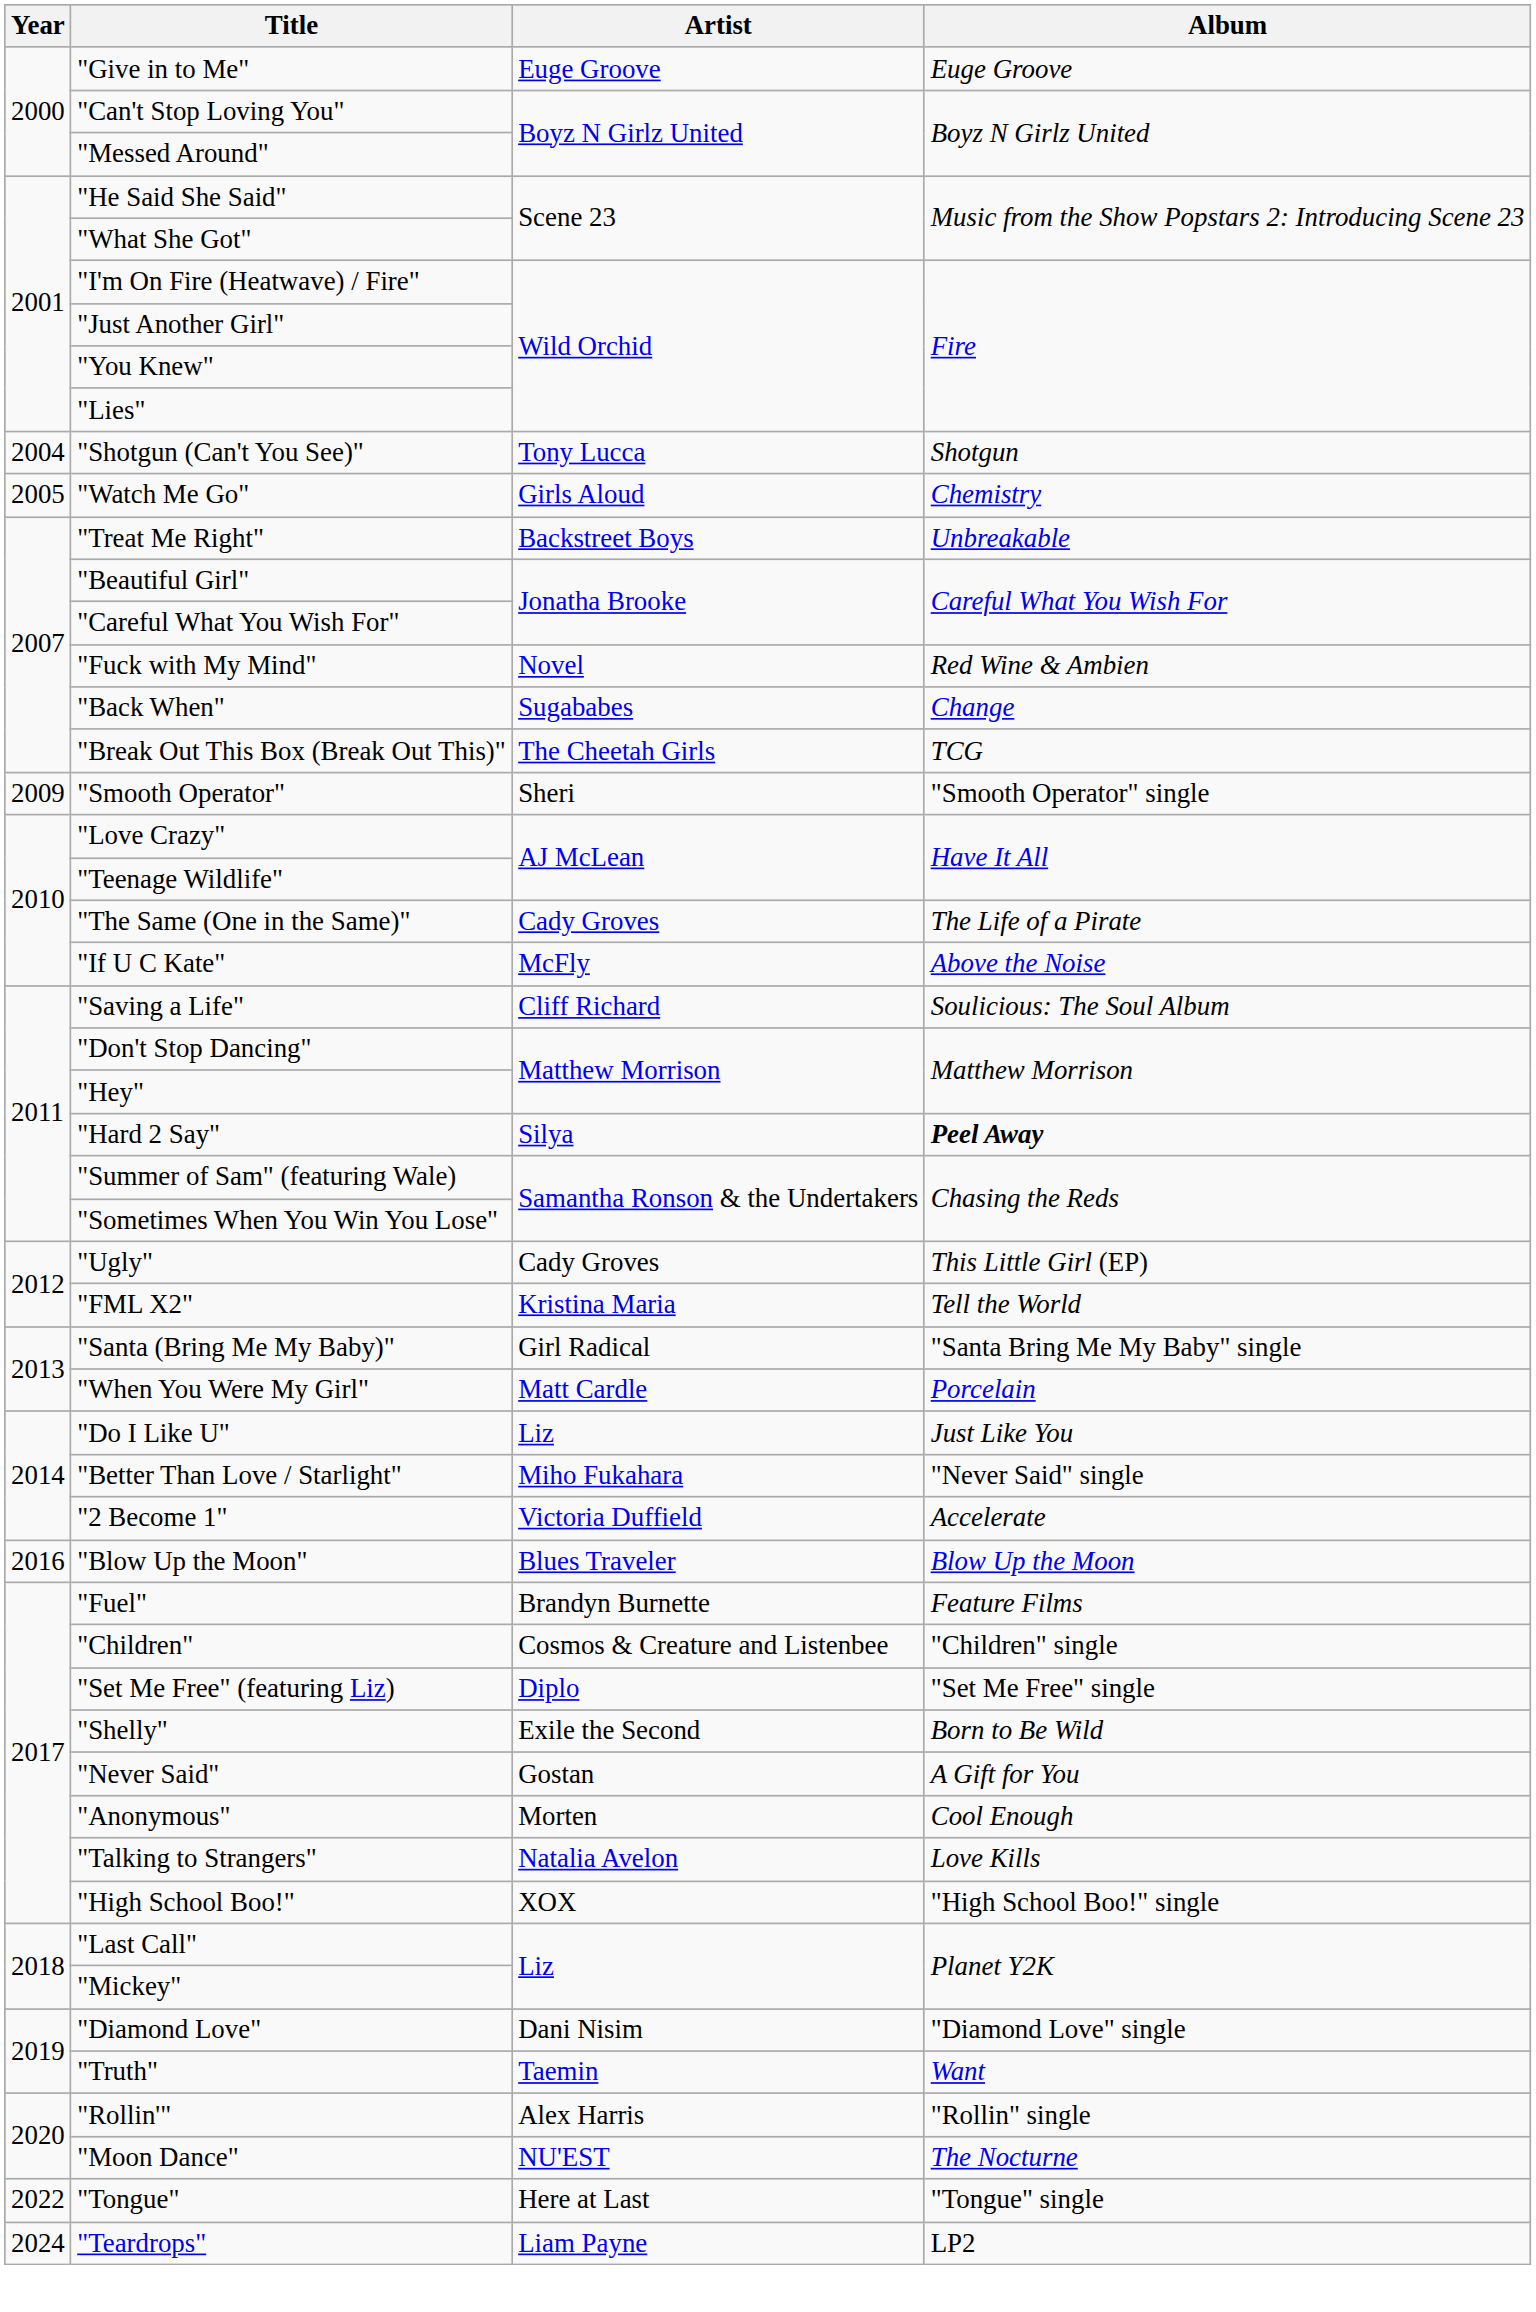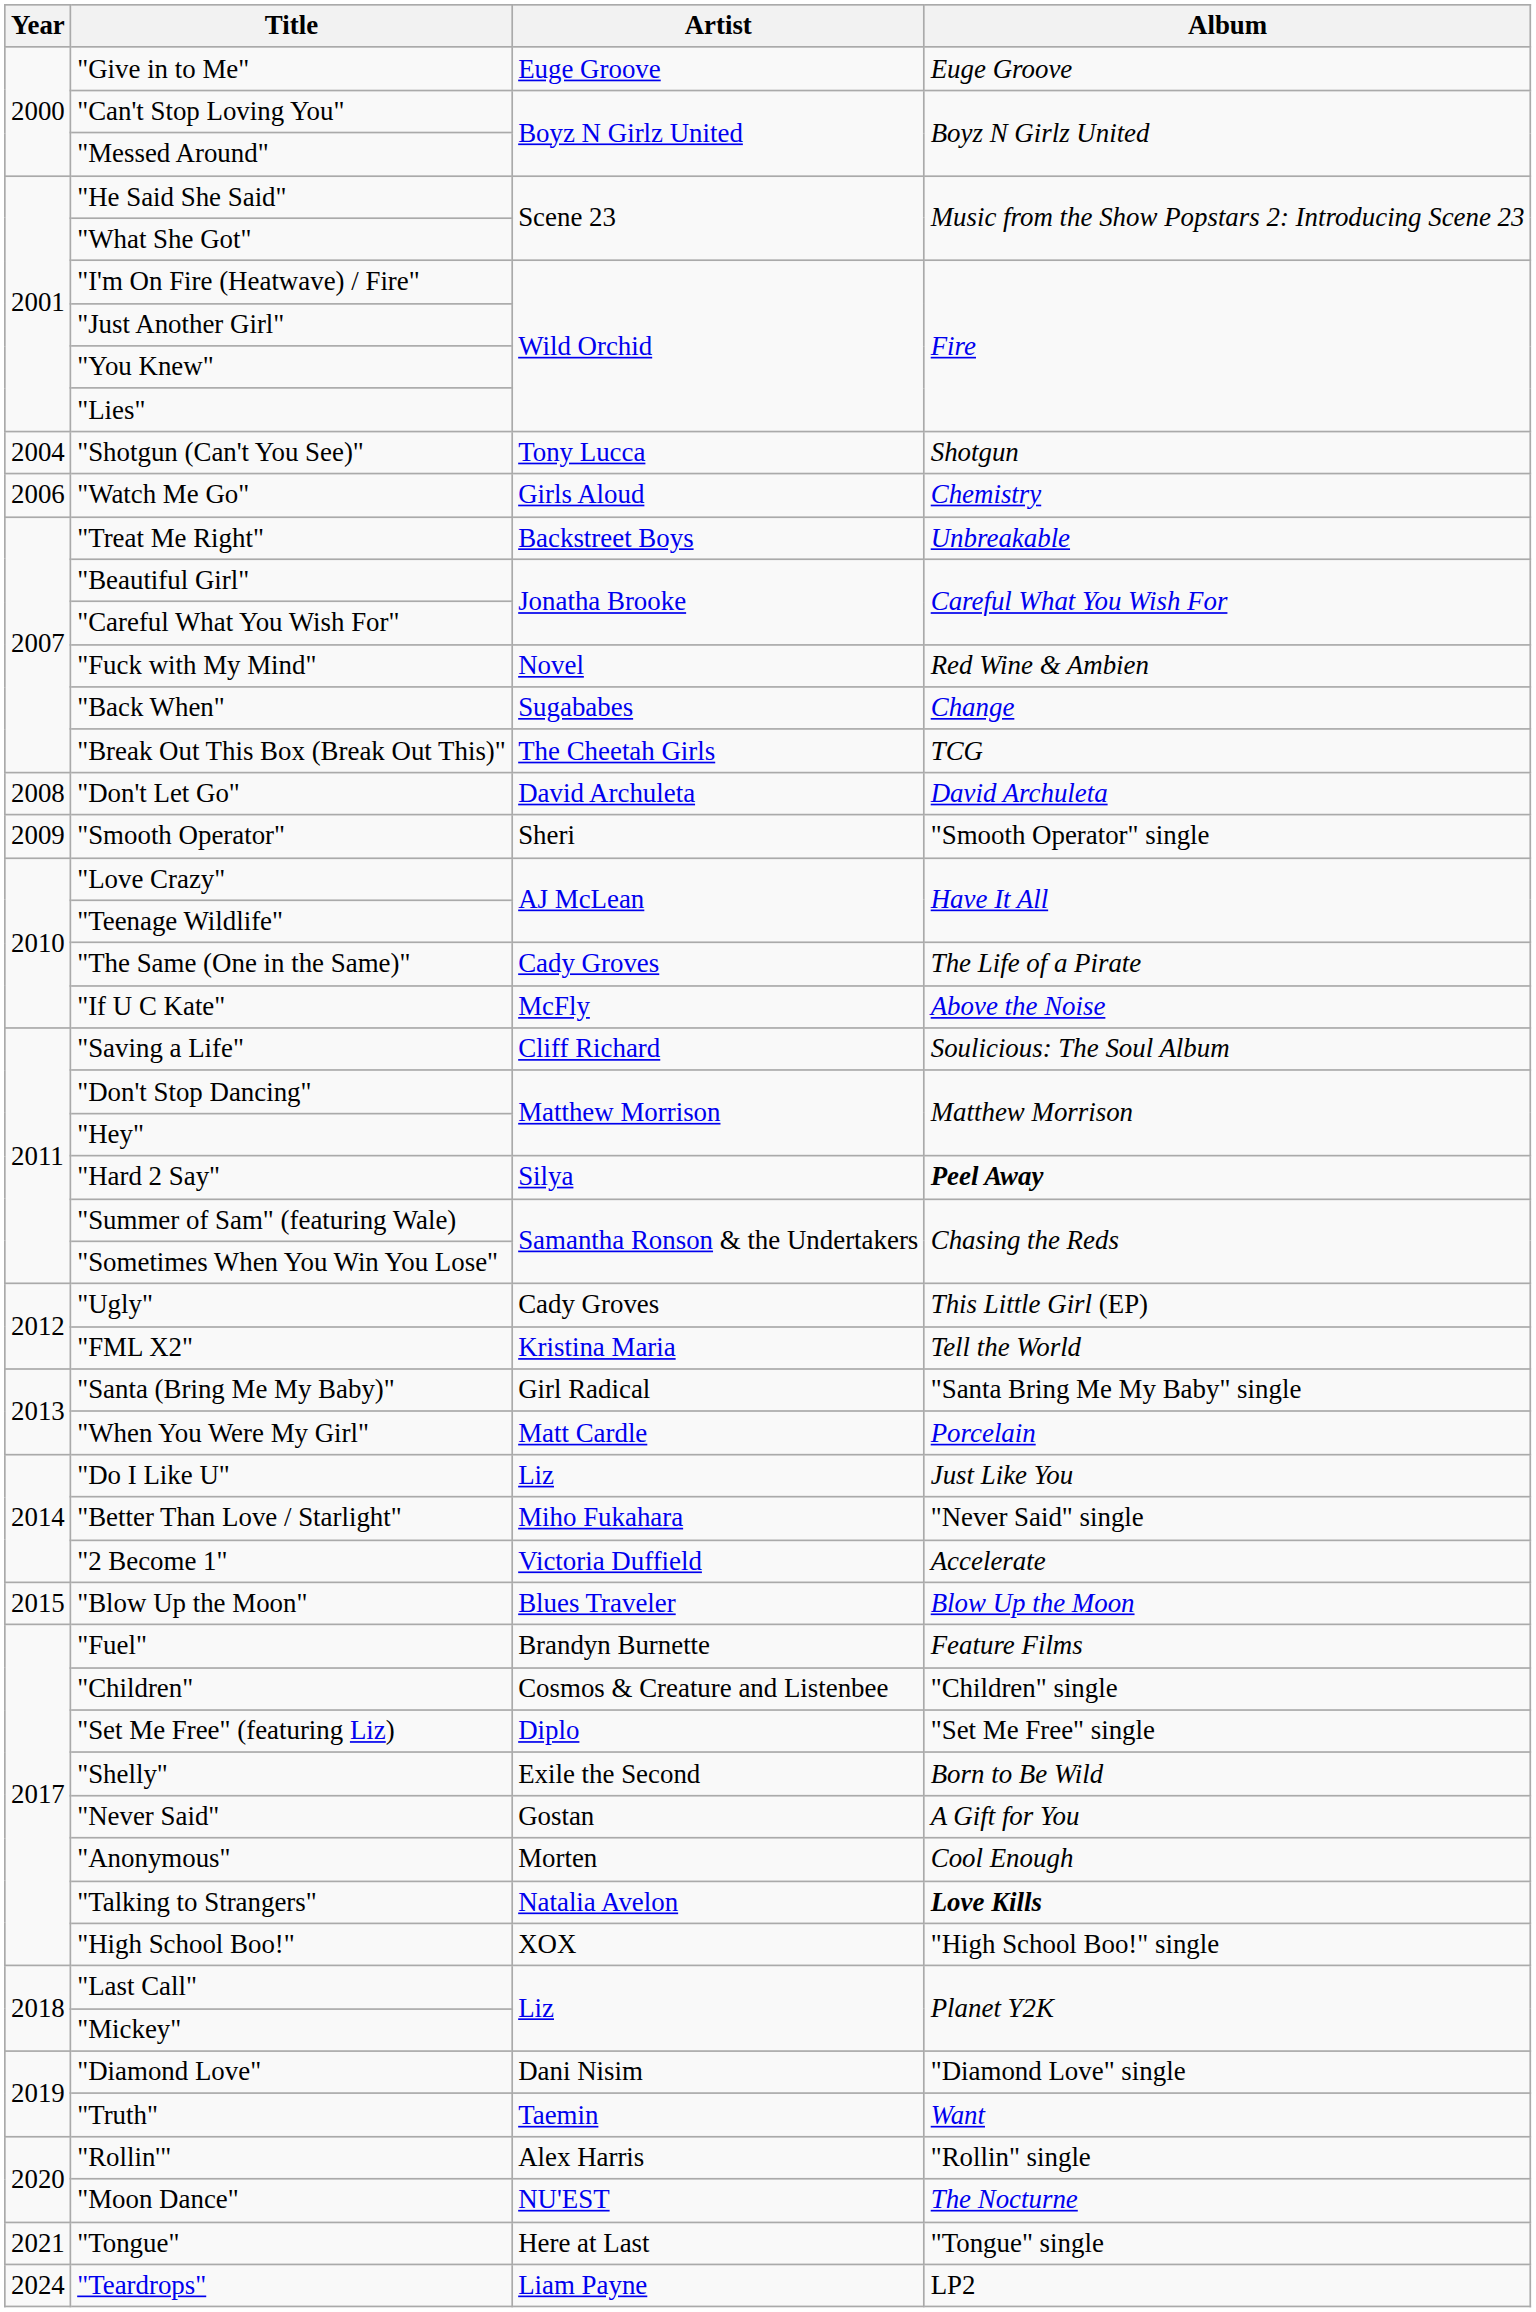 <table class="wikitable">
 <tr>
 <th>Year</th>
 <th>Title</th>
 <th>Artist</th>
 <th>Album</th>
 </tr>
 <tr>
 <td rowspan="3">2000</td>
 <td>"Give in to Me"</td>
 <td><a href='#'>Euge Groove</a></td>
 <td><em>Euge Groove</em></td>
 </tr>
 <tr>
 <td>"Can't Stop Loving You"</td>
 <td rowspan="2"><a href='#'>Boyz N Girlz United</a></td>
 <td rowspan="2"><em>Boyz N Girlz United</em></td>
 </tr>
 <tr>
 <td>"Messed Around"</td>
 </tr>
 <tr>
 <td rowspan="6">2001</td>
 <td>"He Said She Said"</td>
 <td rowspan="2">Scene 23</td>
 <td rowspan="2"><em>Music from the Show Popstars 2: Introducing Scene 23</em></td>
 </tr>
 <tr>
 <td>"What She Got"</td>
 </tr>
 <tr>
 <td>"I'm On Fire (Heatwave) / Fire"</td>
 <td rowspan="4"><a href='#'>Wild Orchid</a></td>
 <td rowspan="4"><em><a href='#'>Fire</a></em></td>
 </tr>
 <tr>
 <td>"Just Another Girl"</td>
 </tr>
 <tr>
 <td>"You Knew"</td>
 </tr>
 <tr>
 <td>"Lies"</td>
 </tr>
 <tr>
 <td>2004</td>
 <td>"Shotgun (Can't You See)"</td>
 <td><a href='#'>Tony Lucca</a></td>
 <td><em>Shotgun</em></td>
 </tr>
 <tr>
-<td>2005</td>
+<td>2006</td>
 <td>"Watch Me Go"</td>
 <td><a href='#'>Girls Aloud</a></td>
 <td><em><a href='#'>Chemistry</a></em></td>
 </tr>
 <tr>
 <td rowspan="6">2007</td>
 <td>"Treat Me Right"</td>
 <td><a href='#'>Backstreet Boys</a></td>
 <td><em><a href='#'>Unbreakable</a></em></td>
 </tr>
 <tr>
 <td>"Beautiful Girl"</td>
 <td rowspan="2"><a href='#'>Jonatha Brooke</a></td>
 <td rowspan="2"><em><a href='#'>Careful What You Wish For</a></em></td>
 </tr>
 <tr>
 <td>"Careful What You Wish For"</td>
 </tr>
 <tr>
 <td>"Fuck with My Mind"</td>
 <td><a href='#'>Novel</a></td>
 <td><em>Red Wine & Ambien</em></td>
 </tr>
 <tr>
 <td>"Back When"</td>
 <td><a href='#'>Sugababes</a></td>
 <td><em><a href='#'>Change</a></em></td>
 </tr>
 <tr>
 <td>"Break Out This Box (Break Out This)"</td>
 <td><a href='#'>The Cheetah Girls</a></td>
 <td><em>TCG</em></td>
+</tr>
+<tr>
+<td>2008</td>
+<td>"Don't Let Go"</td>
+<td><a href='#'>David Archuleta</a></td>
+<td><em><a href='#'>David Archuleta</a></em></td>
 </tr>
 <tr>
 <td>2009</td>
 <td>"Smooth Operator"</td>
 <td>Sheri</td>
 <td>"Smooth Operator" single</td>
 </tr>
 <tr>
 <td rowspan="4">2010</td>
 <td>"Love Crazy"</td>
 <td rowspan="2"><a href='#'>AJ McLean</a></td>
 <td rowspan="2"><em><a href='#'>Have It All</a></em></td>
 </tr>
 <tr>
 <td>"Teenage Wildlife"</td>
 </tr>
 <tr>
 <td>"The Same (One in the Same)"</td>
 <td><a href='#'>Cady Groves</a></td>
 <td><em>The Life of a Pirate</em></td>
 </tr>
 <tr>
 <td>"If U C Kate"</td>
 <td><a href='#'>McFly</a></td>
 <td><em><a href='#'>Above the Noise</a></em></td>
 </tr>
 <tr>
 <td rowspan="6">2011</td>
 <td>"Saving a Life"</td>
 <td><a href='#'>Cliff Richard</a></td>
 <td><em>Soulicious: The Soul Album</em></td>
 </tr>
 <tr>
 <td>"Don't Stop Dancing"</td>
 <td rowspan="2"><a href='#'>Matthew Morrison</a></td>
 <td rowspan="2"><em>Matthew Morrison</em></td>
 </tr>
 <tr>
 <td>"Hey"</td>
 </tr>
 <tr>
 <td>"Hard 2 Say"</td>
 <td><a href='#'>Silya</a></td>
 <td><strong><em>Peel Away</em></strong></td>
 </tr>
 <tr>
 <td>"Summer of Sam" (featuring Wale)</td>
 <td rowspan="2"><a href='#'>Samantha Ronson</a> & the Undertakers</td>
 <td rowspan="2"><em>Chasing the Reds</em></td>
 </tr>
 <tr>
 <td>"Sometimes When You Win You Lose"</td>
 </tr>
 <tr>
 <td rowspan="2">2012</td>
 <td>"Ugly"</td>
 <td>Cady Groves</td>
 <td><em>This Little Girl</em> (EP)</td>
 </tr>
 <tr>
 <td>"FML X2"</td>
 <td><a href='#'>Kristina Maria</a></td>
 <td><em>Tell the World</em></td>
 </tr>
 <tr>
 <td rowspan="2">2013</td>
 <td>"Santa (Bring Me My Baby)"</td>
 <td>Girl Radical</td>
 <td>"Santa Bring Me My Baby" single</td>
 </tr>
 <tr>
 <td>"When You Were My Girl"</td>
 <td><a href='#'>Matt Cardle</a></td>
 <td><em><a href='#'>Porcelain</a></em></td>
 </tr>
 <tr>
 <td rowspan="3">2014</td>
 <td>"Do I Like U"</td>
 <td><a href='#'>Liz</a></td>
 <td><em>Just Like You</em></td>
 </tr>
 <tr>
 <td>"Better Than Love / Starlight"</td>
 <td><a href='#'>Miho Fukahara</a></td>
 <td>"Never Said" single</td>
 </tr>
 <tr>
 <td>"2 Become 1"</td>
 <td><a href='#'>Victoria Duffield</a></td>
 <td><em>Accelerate</em></td>
 </tr>
 <tr>
-<td>2016</td>
+<td>2015</td>
 <td>"Blow Up the Moon"</td>
 <td><a href='#'>Blues Traveler</a></td>
 <td><em><a href='#'>Blow Up the Moon</a></em></td>
 </tr>
 <tr>
 <td rowspan="8">2017</td>
 <td>"Fuel"</td>
 <td>Brandyn Burnette</td>
 <td><em>Feature Films</em></td>
 </tr>
 <tr>
 <td>"Children"</td>
 <td>Cosmos & Creature and Listenbee</td>
 <td>"Children" single</td>
 </tr>
 <tr>
 <td>"Set Me Free" (featuring <a href='#'>Liz</a>)</td>
 <td><a href='#'>Diplo</a></td>
 <td>"Set Me Free" single</td>
 </tr>
 <tr>
 <td>"Shelly"</td>
 <td>Exile the Second</td>
 <td><em>Born to Be Wild</em></td>
 </tr>
 <tr>
 <td>"Never Said"</td>
 <td>Gostan</td>
 <td><em>A Gift for You</em></td>
 </tr>
 <tr>
 <td>"Anonymous"</td>
 <td>Morten</td>
 <td><em>Cool Enough</em></td>
 </tr>
 <tr>
 <td>"Talking to Strangers"</td>
 <td><a href='#'>Natalia Avelon</a></td>
-<td><em>Love Kills</em></td>
+<td><strong><em>Love Kills</em></strong></td>
 </tr>
 <tr>
 <td>"High School Boo!"</td>
 <td>XOX</td>
 <td>"High School Boo!" single</td>
 </tr>
 <tr>
 <td rowspan="2">2018</td>
 <td>"Last Call"</td>
 <td rowspan="2"><a href='#'>Liz</a></td>
 <td rowspan="2"><em>Planet Y2K</em></td>
 </tr>
 <tr>
 <td>"Mickey"</td>
 </tr>
 <tr>
 <td rowspan="2">2019</td>
 <td>"Diamond Love"</td>
 <td>Dani Nisim</td>
 <td>"Diamond Love" single</td>
 </tr>
 <tr>
 <td>"Truth"</td>
 <td><a href='#'>Taemin</a></td>
 <td><em><a href='#'>Want</a></em></td>
 </tr>
 <tr>
 <td rowspan="2">2020</td>
 <td>"Rollin'"</td>
 <td>Alex Harris</td>
 <td>"Rollin" single</td>
 </tr>
 <tr>
 <td>"Moon Dance"</td>
 <td><a href='#'>NU'EST</a></td>
 <td><em><a href='#'>The Nocturne</a></em></td>
 </tr>
 <tr>
-<td>2022</td>
+<td>2021</td>
 <td>"Tongue"</td>
 <td>Here at Last</td>
 <td>"Tongue" single</td>
 </tr>
 <tr>
 <td>2024</td>
 <td><a href='#'>"Teardrops"</a></td>
 <td><a href='#'>Liam Payne</a></td>
 <td>LP2</td>
 </tr>
 </table>
